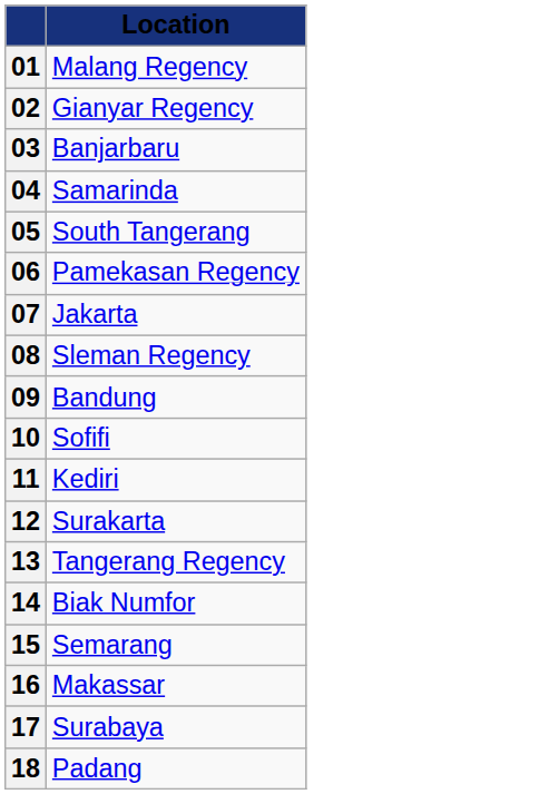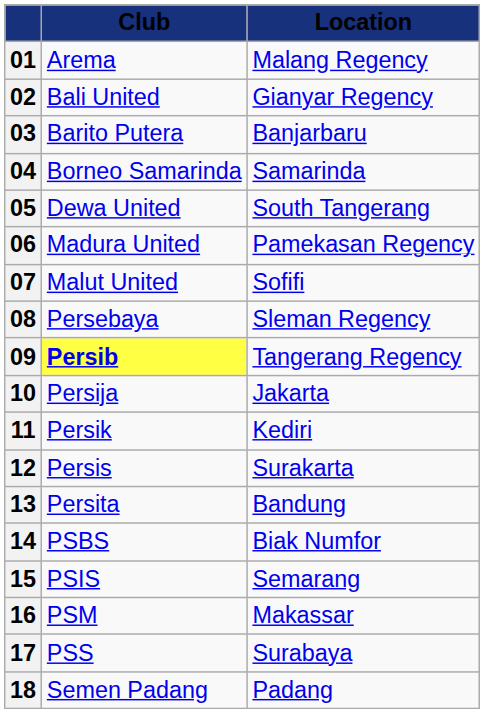 <table class="wikitable sortable" style="text-align:left">
 <tr>
 <th style="background:#17317c;"></th>
+<th style="background:#17317c;"><span>Club</span></th>
 <th style="background:#17317c;"><span>Location</span></th>
 </tr>
 <tr>
 <th>01</th>
+<td><a href='#'>Arema</a></td>
 <td><a href='#'>Malang Regency</a></td>
 </tr>
 <tr>
 <th>02</th>
+<td><a href='#'>Bali United</a></td>
 <td><a href='#'>Gianyar Regency</a></td>
 </tr>
 <tr>
 <th>03</th>
+<td><a href='#'>Barito Putera</a></td>
 <td><a href='#'>Banjarbaru</a></td>
 </tr>
 <tr>
 <th>04</th>
+<td><a href='#'>Borneo Samarinda</a></td>
 <td><a href='#'>Samarinda</a></td>
 </tr>
 <tr>
 <th>05</th>
+<td><a href='#'>Dewa United</a></td>
 <td><a href='#'>South Tangerang</a></td>
 </tr>
 <tr>
 <th>06</th>
+<td><a href='#'>Madura United</a></td>
 <td><a href='#'>Pamekasan Regency</a></td>
 </tr>
 <tr>
 <th>07</th>
-<td><a href='#'>Jakarta</a></td>
+<td><a href='#'>Malut United</a></td>
+<td><a href='#'>Sofifi</a></td>
 </tr>
 <tr>
 <th>08</th>
+<td><a href='#'>Persebaya</a></td>
 <td><a href='#'>Sleman Regency</a></td>
 </tr>
 <tr>
 <th>09</th>
-<td><a href='#'>Bandung</a></td>
+<td bgcolor=#ffff44><strong><a href='#'>Persib</a></strong></td>
+<td><a href='#'>Tangerang Regency</a></td>
 </tr>
 <tr>
 <th>10</th>
-<td><a href='#'>Sofifi</a></td>
+<td><a href='#'>Persija</a></td>
+<td><a href='#'>Jakarta</a></td>
 </tr>
 <tr>
 <th>11</th>
+<td><a href='#'>Persik</a></td>
 <td><a href='#'>Kediri</a></td>
 </tr>
 <tr>
 <th>12</th>
+<td><a href='#'>Persis</a></td>
 <td><a href='#'>Surakarta</a></td>
 </tr>
 <tr>
 <th>13</th>
-<td><a href='#'>Tangerang Regency</a></td>
+<td><a href='#'>Persita</a></td>
+<td><a href='#'>Bandung</a></td>
 </tr>
 <tr>
 <th>14</th>
+<td><a href='#'>PSBS</a></td>
 <td><a href='#'>Biak Numfor</a></td>
 </tr>
 <tr>
 <th>15</th>
+<td><a href='#'>PSIS</a></td>
 <td><a href='#'>Semarang</a></td>
 </tr>
 <tr>
 <th>16</th>
+<td><a href='#'>PSM</a></td>
 <td><a href='#'>Makassar</a></td>
 </tr>
 <tr>
 <th>17</th>
+<td><a href='#'>PSS</a></td>
 <td><a href='#'>Surabaya</a></td>
 </tr>
 <tr>
 <th>18</th>
+<td><a href='#'>Semen Padang</a></td>
 <td><a href='#'>Padang</a></td>
 </tr>
 </table>
